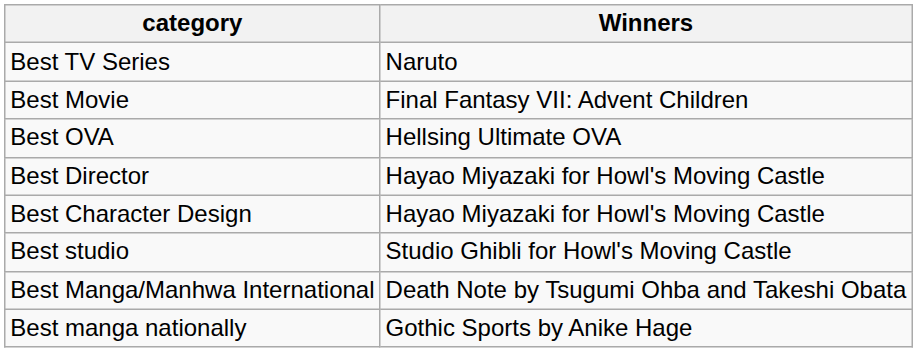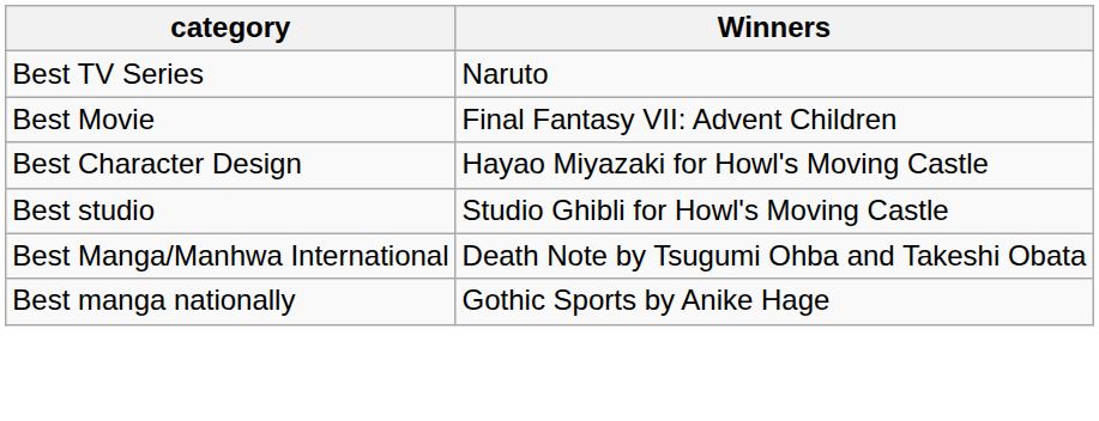 <table class="wikitable">
 <tr>
 <th>category</th>
 <th>Winners  </th>
 </tr>
 <tr>
 <td>Best TV Series</td>
 <td>Naruto</td>
 </tr>
 <tr>
 <td>Best Movie</td>
 <td>Final Fantasy VII: Advent Children</td>
-</tr>
-<tr>
-<td>Best OVA</td>
-<td>Hellsing Ultimate OVA</td>
-</tr>
-<tr>
-<td>Best Director</td>
-<td>Hayao Miyazaki for Howl's Moving Castle</td>
 </tr>
 <tr>
 <td>Best Character Design</td>
 <td>Hayao Miyazaki for Howl's Moving Castle</td>
 </tr>
 <tr>
 <td>Best studio</td>
 <td>Studio Ghibli for Howl's Moving Castle</td>
 </tr>
 <tr>
 <td>Best Manga/Manhwa International</td>
 <td>Death Note by Tsugumi Ohba and Takeshi Obata</td>
 </tr>
 <tr>
 <td>Best manga nationally</td>
 <td>Gothic Sports by Anike Hage</td>
 </tr>
 </table>
